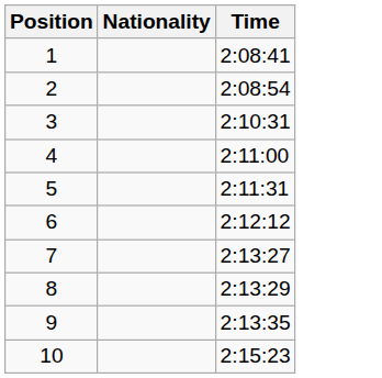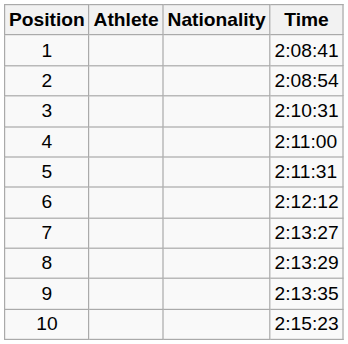 <table class="wikitable sortable">
 <tr>
 <th scope="col">Position</th>
+<th scope="col">Athlete</th>
 <th scope="col">Nationality</th>
 <th scope="col">Time</th>
 </tr>
 <tr>
 <td !scope=row align=center>1</td>
 <td></td>
+<td></td>
 <td>2:08:41</td>
 </tr>
 <tr>
 <td !scope=row align=center>2</td>
+<td></td>
 <td></td>
 <td>2:08:54</td>
 </tr>
 <tr>
 <td !scope=row align=center>3</td>
 <td></td>
+<td></td>
 <td>2:10:31</td>
 </tr>
 <tr>
 <td !scope=row align=center>4</td>
+<td></td>
 <td></td>
 <td>2:11:00</td>
 </tr>
 <tr>
 <td !scope=row align=center>5</td>
 <td></td>
+<td></td>
 <td>2:11:31</td>
 </tr>
 <tr>
 <td !scope=row align=center>6</td>
+<td></td>
 <td></td>
 <td>2:12:12</td>
 </tr>
 <tr>
 <td !scope=row align=center>7</td>
 <td></td>
+<td></td>
 <td>2:13:27</td>
 </tr>
 <tr>
 <td !scope=row align=center>8</td>
+<td></td>
 <td></td>
 <td>2:13:29</td>
 </tr>
 <tr>
 <td !scope=row align=center>9</td>
 <td></td>
+<td></td>
 <td>2:13:35</td>
 </tr>
 <tr>
 <td !scope=row align=center>10</td>
 <td></td>
+<td></td>
 <td>2:15:23</td>
 </tr>
 </table>
